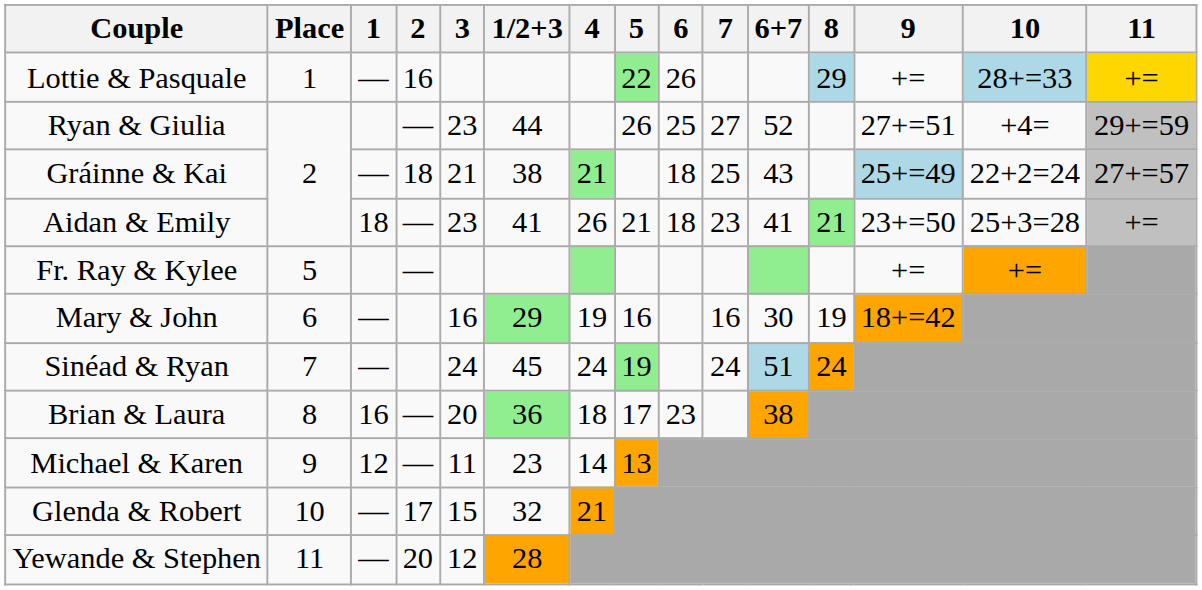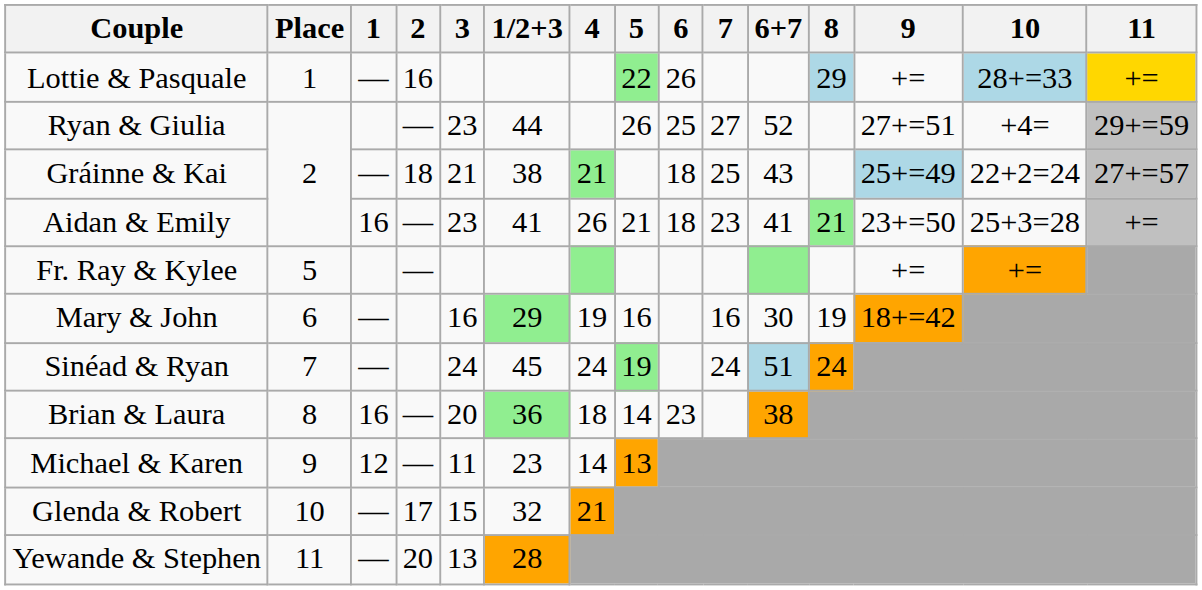 <table class="wikitable sortable" style="margin: auto; text-align: center;">
 <tr>
 <th>Couple</th>
 <th>Place</th>
 <th>1</th>
 <th>2</th>
 <th>3</th>
 <th>1/2+3</th>
 <th>4</th>
 <th>5</th>
 <th>6</th>
 <th>7</th>
 <th>6+7</th>
 <th>8</th>
 <th>9</th>
 <th>10</th>
 <th>11</th>
 </tr>
 <tr>
 <td>Lottie & Pasquale</td>
 <td>1</td>
 <td>—</td>
 <td>16</td>
 <td></td>
 <td></td>
 <td></td>
 <td style="background:lightgreen;">22</td>
 <td>26</td>
 <td></td>
 <td></td>
 <td style="background:lightblue;">29</td>
 <td>+=</td>
 <td style="background:lightblue;">28+=33</td>
 <td style="background:gold;">+=</td>
 </tr>
 <tr>
 <td>Ryan & Giulia</td>
 <td rowspan="3">2</td>
 <td></td>
 <td>—</td>
 <td>23</td>
 <td>44</td>
 <td></td>
 <td>26</td>
 <td>25</td>
 <td>27</td>
 <td>52</td>
 <td></td>
 <td>27+=51</td>
 <td>+4=</td>
 <td style="background:silver;">29+=59</td>
 </tr>
 <tr>
 <td>Gráinne & Kai</td>
 <td>—</td>
 <td>18</td>
 <td>21</td>
 <td>38</td>
 <td style="background:lightgreen;">21</td>
 <td></td>
 <td>18</td>
 <td>25</td>
 <td>43</td>
 <td></td>
 <td style="background:lightblue;">25+=49</td>
 <td>22+2=24</td>
 <td style="background:silver;">27+=57</td>
 </tr>
 <tr>
 <td>Aidan & Emily</td>
-<td>18</td>
+<td>16</td>
 <td>—</td>
 <td>23</td>
 <td>41</td>
 <td>26</td>
 <td>21</td>
 <td>18</td>
 <td>23</td>
 <td>41</td>
 <td style="background:lightgreen;">21</td>
 <td>23+=50</td>
 <td>25+3=28</td>
 <td style="background:silver;">+=</td>
 </tr>
 <tr>
 <td>Fr. Ray & Kylee</td>
 <td>5</td>
 <td></td>
 <td>—</td>
 <td></td>
 <td></td>
 <td style="background:lightgreen;"></td>
 <td></td>
 <td></td>
 <td></td>
 <td style="background:lightgreen;"></td>
 <td></td>
 <td>+=</td>
 <td style="background:orange;">+=</td>
 <td style="background:darkgrey;"></td>
 </tr>
 <tr>
 <td>Mary & John</td>
 <td>6</td>
 <td>—</td>
 <td></td>
 <td>16</td>
 <td style="background:lightgreen;">29</td>
 <td>19</td>
 <td>16</td>
 <td></td>
 <td>16</td>
 <td>30</td>
 <td>19</td>
 <td style="background:orange;">18+=42</td>
 <td colspan="2" style="background:darkgrey;"></td>
 </tr>
 <tr>
 <td>Sinéad & Ryan</td>
 <td>7</td>
 <td>—</td>
 <td></td>
 <td>24</td>
 <td>45</td>
 <td>24</td>
 <td style="background:lightgreen;">19</td>
 <td></td>
 <td>24</td>
 <td style="background:lightblue;">51</td>
 <td style="background:orange;">24</td>
 <td colspan="3" style="background:darkgrey;"></td>
 </tr>
 <tr>
 <td>Brian & Laura</td>
 <td>8</td>
 <td>16</td>
 <td>—</td>
 <td>20</td>
 <td style="background:lightgreen;">36</td>
 <td>18</td>
-<td>17</td>
+<td>14</td>
 <td>23</td>
 <td></td>
 <td style="background:orange;">38</td>
 <td colspan="4" style="background:darkgrey;"></td>
 </tr>
 <tr>
 <td>Michael & Karen</td>
 <td>9</td>
 <td>12</td>
 <td>—</td>
 <td>11</td>
 <td>23</td>
 <td>14</td>
 <td style="background:orange;">13</td>
 <td colspan="7" style="background:darkgrey;"></td>
 </tr>
 <tr>
 <td>Glenda & Robert</td>
 <td>10</td>
 <td>—</td>
 <td>17</td>
 <td>15</td>
 <td>32</td>
 <td style="background:orange;">21</td>
 <td colspan="8" style="background:darkgrey;"></td>
 </tr>
 <tr>
 <td>Yewande & Stephen</td>
 <td>11</td>
 <td>—</td>
 <td>20</td>
-<td>12</td>
+<td>13</td>
 <td style="background:orange;">28</td>
 <td colspan="9" style="background:darkgrey;"></td>
 </tr>
 </table>
